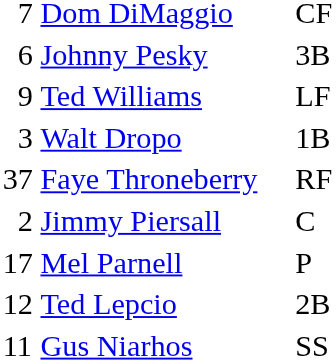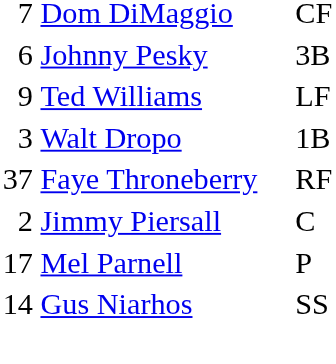 <table>
 <tr>
 <td>  7</td>
 <td><a href='#'>Dom DiMaggio</a>    </td>
 <td>CF</td>
 </tr>
 <tr>
 <td>  6</td>
 <td><a href='#'>Johnny Pesky</a></td>
 <td>3B</td>
 </tr>
 <tr>
 <td>  9</td>
 <td><a href='#'>Ted Williams</a></td>
 <td>LF</td>
 </tr>
 <tr>
 <td>  3</td>
 <td><a href='#'>Walt Dropo</a></td>
 <td>1B</td>
 </tr>
 <tr>
 <td>37</td>
 <td><a href='#'>Faye Throneberry</a>    </td>
 <td>RF</td>
 </tr>
 <tr>
 <td>  2</td>
 <td><a href='#'>Jimmy Piersall</a></td>
 <td>C</td>
 </tr>
 <tr>
 <td>17</td>
 <td><a href='#'>Mel Parnell</a></td>
 <td>P</td>
 </tr>
 <tr>
-<td>12</td>
-<td><a href='#'>Ted Lepcio</a></td>
-<td>2B</td>
-</tr>
-<tr>
-<td>11</td>
+<td>14</td>
 <td><a href='#'>Gus Niarhos</a></td>
 <td>SS</td>
 </tr>
 <tr>
 </tr>
 </table>
